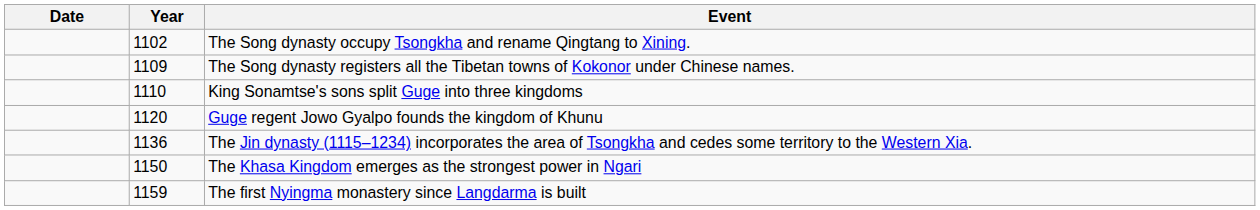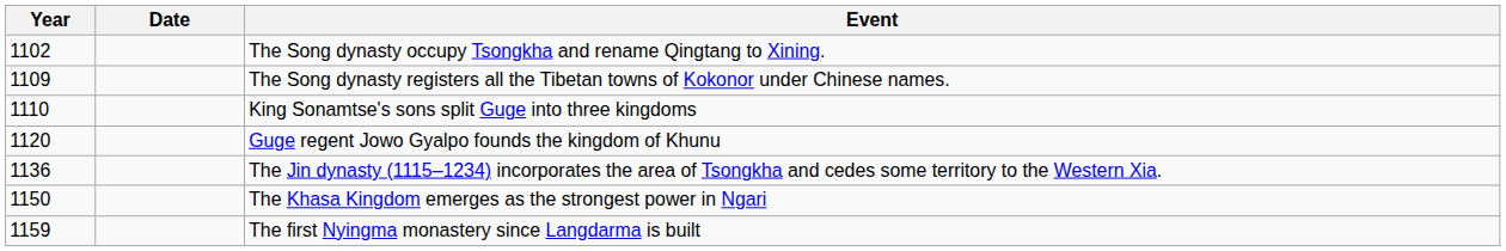 <table class="wikitable" width="100%">
 <tr>
+<th style="width:6%">Year</th>
 <th style="width:10%">Date</th>
-<th style="width:6%">Year</th>
 <th>Event</th>
 </tr>
 <tr>
+<td>1102</td>
 <td></td>
-<td>1102</td>
 <td>The Song dynasty occupy <a href='#'>Tsongkha</a> and rename Qingtang to <a href='#'>Xining</a>.</td>
 </tr>
 <tr>
+<td>1109</td>
 <td></td>
-<td>1109</td>
 <td>The Song dynasty registers all the Tibetan towns of <a href='#'>Kokonor</a> under Chinese names.</td>
 </tr>
 <tr>
+<td>1110</td>
 <td></td>
-<td>1110</td>
 <td>King Sonamtse's sons split <a href='#'>Guge</a> into three kingdoms</td>
 </tr>
 <tr>
+<td>1120</td>
 <td></td>
-<td>1120</td>
 <td><a href='#'>Guge</a> regent Jowo Gyalpo founds the kingdom of Khunu</td>
 </tr>
 <tr>
+<td>1136</td>
 <td></td>
-<td>1136</td>
 <td>The <a href='#'>Jin dynasty (1115–1234)</a> incorporates the area of <a href='#'>Tsongkha</a> and cedes some territory to the <a href='#'>Western Xia</a>.</td>
 </tr>
 <tr>
+<td>1150</td>
 <td></td>
-<td>1150</td>
 <td>The <a href='#'>Khasa Kingdom</a> emerges as the strongest power in <a href='#'>Ngari</a></td>
 </tr>
 <tr>
+<td>1159</td>
 <td></td>
-<td>1159</td>
 <td>The first <a href='#'>Nyingma</a> monastery since <a href='#'>Langdarma</a> is built</td>
 </tr>
 </table>
